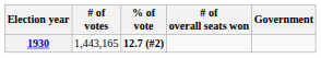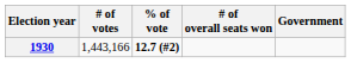 <table class=wikitable>
 <tr>
 <th>Election year</th>
 <th># of<br>votes</th>
 <th>% of<br>vote</th>
 <th># of<br>overall seats won</th>
 <th>Government</th>
 </tr>
 <tr>
 <th><a href='#'>1930</a></th>
-<td>1,443,165</td>
+<td>1,443,166</td>
 <td><strong>12.7 (#2)</strong></td>
 <td></td>
 <td></td>
 </tr>
 </table>
